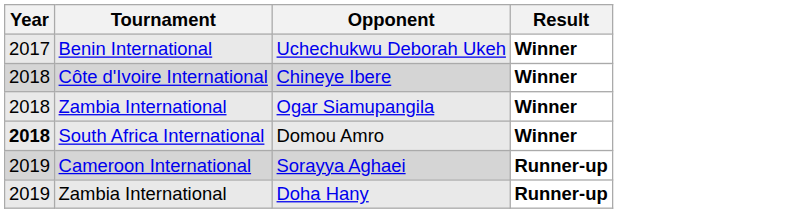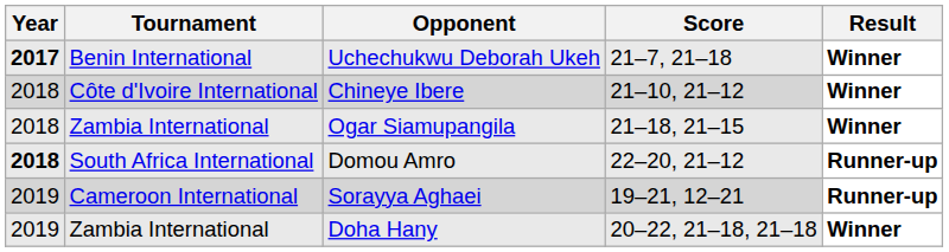 <table class="sortable wikitable" style="font-size: 90%;">
 <tr>
 <th>Year</th>
 <th>Tournament</th>
 <th>Opponent</th>
+<th>Score</th>
 <th>Result</th>
 </tr>
 <tr style="background:#E9E9E9">
-<td align="center">2017</td>
+<td align="center"><strong>2017</strong></td>
 <td align="left"><a href='#'>Benin International</a></td>
 <td align="left"> <a href='#'>Uchechukwu Deborah Ukeh</a></td>
+<td align="left">21–7, 21–18</td>
 <td style="text-align:left; background:white"> <strong>Winner</strong></td>
 </tr>
 <tr style="background:#D5D5D5">
 <td align="center">2018</td>
 <td align="left"><a href='#'>Côte d'Ivoire International</a></td>
 <td align="left"> <a href='#'>Chineye Ibere</a></td>
+<td align="left">21–10, 21–12</td>
 <td style="text-align:left; background:white"> <strong>Winner</strong></td>
 </tr>
 <tr style="background:#E9E9E9">
 <td align="center">2018</td>
 <td align="left"><a href='#'>Zambia International</a></td>
 <td align="left"> <a href='#'>Ogar Siamupangila</a></td>
+<td align="left">21–18, 21–15</td>
 <td style="text-align:left; background:white"> <strong>Winner</strong></td>
 </tr>
 <tr style="background:#E9E9E9">
 <td align="center"><strong>2018</strong></td>
 <td align="left"><a href='#'>South Africa International</a></td>
 <td align="left"> Domou Amro</td>
-<td style="text-align:left; background:white"> <strong>Winner</strong></td>
+<td align="left">22–20, 21–12</td>
+<td style="text-align:left; background:white"> <strong>Runner-up</strong></td>
 </tr>
 <tr style="background:#D5D5D5">
 <td align="center">2019</td>
 <td align="left"><a href='#'>Cameroon International</a></td>
 <td align="left"> <a href='#'>Sorayya Aghaei</a></td>
+<td align="left">19–21, 12–21</td>
 <td style="text-align:left; background:white"> <strong>Runner-up</strong></td>
 </tr>
 <tr style="background:#E9E9E9">
 <td align="center">2019</td>
 <td align="left">Zambia International</td>
 <td align="left"> <a href='#'>Doha Hany</a></td>
-<td style="text-align:left; background:white"> <strong>Runner-up</strong></td>
+<td align="left">20–22, 21–18, 21–18</td>
+<td style="text-align:left; background:white"> <strong>Winner</strong></td>
 </tr>
 </table>
